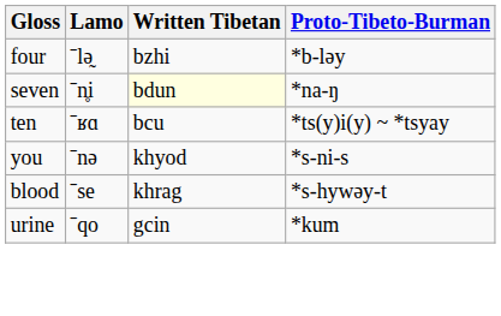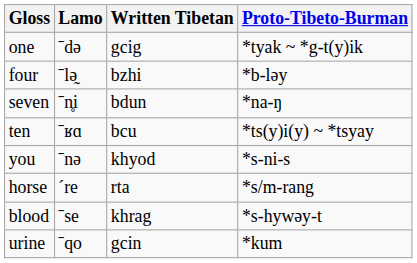 <table class="wikitable sortable">
 <tr>
 <th>Gloss</th>
 <th>Lamo</th>
 <th>Written Tibetan</th>
 <th><a href='#'>Proto-Tibeto-Burman</a></th>
+</tr>
+<tr>
+<td>one</td>
+<td>ˉdə</td>
+<td>gcig</td>
+<td>*tyak ~ *g-t(y)ik</td>
 </tr>
 <tr>
 <td>four</td>
 <td>ˉlə̰</td>
 <td>bzhi</td>
 <td>*b-ləy</td>
 </tr>
 <tr>
 <td>seven</td>
 <td>ˉn̥i</td>
-<td style="background: lightyellow;">bdun</td>
+<td>bdun</td>
 <td>*na-ŋ</td>
 </tr>
 <tr>
 <td>ten</td>
 <td>ˉʁɑ</td>
 <td>bcu</td>
 <td>*ts(y)i(y) ~ *tsyay</td>
 </tr>
 <tr>
 <td>you</td>
 <td>ˉnə</td>
 <td>khyod</td>
 <td>*s-ni-s</td>
 </tr>
 <tr>
+<td>horse</td>
+<td>ˊre</td>
+<td>rta</td>
+<td>*s/m-rang</td>
+</tr>
+<tr>
 <td>blood</td>
 <td>ˉse</td>
 <td>khrag</td>
 <td>*s-hywəy-t</td>
 </tr>
 <tr>
 <td>urine</td>
 <td>ˉqo</td>
 <td>gcin</td>
 <td>*kum</td>
 </tr>
 </table>
